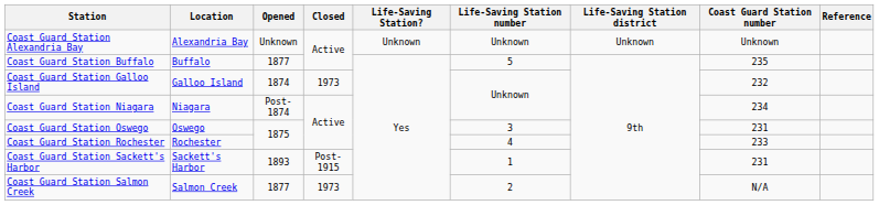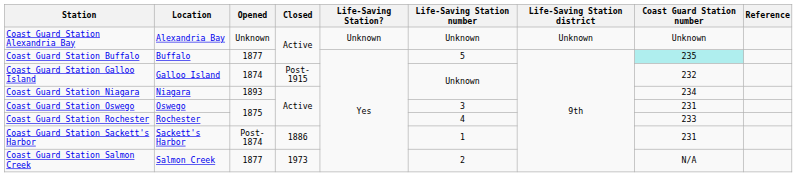 <table class="wikitable sortable" style="text-align:left;">
 <tr>
 <th>Station</th>
 <th>Location</th>
 <th>Opened</th>
 <th>Closed</th>
 <th>Life-Saving Station?</th>
 <th>Life-Saving Station number</th>
 <th>Life-Saving Station district</th>
 <th>Coast Guard Station number</th>
 <th>Reference</th>
 </tr>
 <tr>
 <td><a href='#'>Coast Guard Station Alexandria Bay</a></td>
 <td><a href='#'>Alexandria Bay</a></td>
 <td align="center">Unknown</td>
 <td rowspan="2" align="center">Active</td>
 <td align="center">Unknown</td>
 <td align="center">Unknown</td>
 <td align="center">Unknown</td>
 <td align="center">Unknown</td>
 <td align="center"></td>
 </tr>
 <tr>
 <td><a href='#'>Coast Guard Station Buffalo</a></td>
 <td><a href='#'>Buffalo</a></td>
 <td align="center">1877</td>
 <td rowspan="7" align="center">Yes</td>
 <td align="center">5</td>
 <td rowspan="7" align="center">9th</td>
-<td align="center">235</td>
+<td align="center" style="background: paleturquoise;">235</td>
 <td align="center"></td>
 </tr>
 <tr>
 <td><a href='#'>Coast Guard Station Galloo Island</a></td>
 <td><a href='#'>Galloo Island</a></td>
 <td align="center">1874</td>
-<td align="center">1973</td>
+<td align="center">Post-1915</td>
 <td rowspan="2" align="center">Unknown</td>
 <td align="center">232</td>
 <td align="center"></td>
 </tr>
 <tr>
 <td><a href='#'>Coast Guard Station Niagara</a></td>
 <td><a href='#'>Niagara</a></td>
-<td align="center">Post-1874</td>
+<td align="center">1893</td>
 <td rowspan="3" align="center">Active</td>
 <td align="center">234</td>
 <td align="center"></td>
 </tr>
 <tr>
 <td><a href='#'>Coast Guard Station Oswego</a></td>
 <td><a href='#'>Oswego</a></td>
 <td rowspan="2" align="center">1875</td>
 <td align="center">3</td>
 <td align="center">231</td>
 <td align="center"></td>
 </tr>
 <tr>
 <td><a href='#'>Coast Guard Station Rochester</a></td>
 <td><a href='#'>Rochester</a></td>
 <td align="center">4</td>
 <td align="center">233</td>
 <td align="center"></td>
 </tr>
 <tr>
 <td><a href='#'>Coast Guard Station Sackett's Harbor</a></td>
 <td><a href='#'>Sackett's Harbor</a></td>
-<td align="center">1893</td>
-<td align="center">Post-1915</td>
+<td align="center">Post-1874</td>
+<td align="center">1886</td>
 <td align="center">1</td>
 <td align="center">231</td>
 <td align="center"></td>
 </tr>
 <tr>
 <td><a href='#'>Coast Guard Station Salmon Creek</a></td>
 <td><a href='#'>Salmon Creek</a></td>
 <td align="center">1877</td>
 <td align="center">1973</td>
 <td align="center">2</td>
 <td align="center">N/A</td>
 <td align="center"></td>
 </tr>
 </table>
